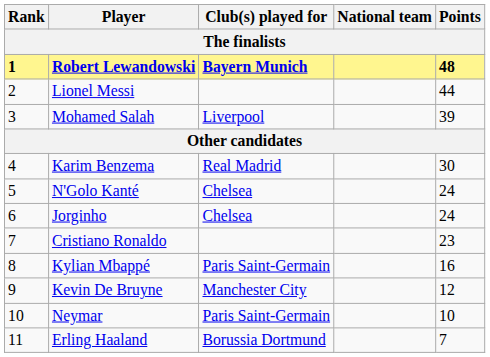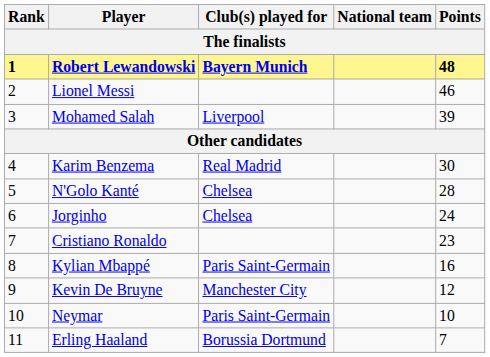 <table class="wikitable plainrowheaders sortable">
 <tr>
 <th>Rank</th>
 <th>Player</th>
 <th>Club(s) played for</th>
 <th>National team</th>
 <th>Points</th>
 </tr>
 <tr>
 <th colspan="5">The finalists</th>
 </tr>
 <tr style="background-color: #FFF68F; font-weight: bold;">
 <td>1</td>
 <td><a href='#'>Robert Lewandowski</a></td>
 <td> <a href='#'>Bayern Munich</a></td>
 <td></td>
 <td>48</td>
 </tr>
 <tr>
 <td>2</td>
 <td><a href='#'>Lionel Messi</a></td>
 <td></td>
 <td></td>
-<td>44</td>
+<td>46</td>
 </tr>
 <tr>
 <td>3</td>
 <td><a href='#'>Mohamed Salah</a></td>
 <td> <a href='#'>Liverpool</a></td>
 <td></td>
 <td>39</td>
 </tr>
 <tr>
 <th colspan="5">Other candidates</th>
 </tr>
 <tr>
 <td>4</td>
 <td><a href='#'>Karim Benzema</a></td>
 <td> <a href='#'>Real Madrid</a></td>
 <td></td>
 <td>30</td>
 </tr>
 <tr>
 <td>5</td>
 <td><a href='#'>N'Golo Kanté</a></td>
 <td> <a href='#'>Chelsea</a></td>
 <td></td>
-<td>24</td>
+<td>28</td>
 </tr>
 <tr>
 <td>6</td>
 <td><a href='#'>Jorginho</a></td>
 <td> <a href='#'>Chelsea</a></td>
 <td></td>
 <td>24</td>
 </tr>
 <tr>
 <td>7</td>
 <td><a href='#'>Cristiano Ronaldo</a></td>
 <td></td>
 <td></td>
 <td>23</td>
 </tr>
 <tr>
 <td>8</td>
 <td><a href='#'>Kylian Mbappé</a></td>
 <td> <a href='#'>Paris Saint-Germain</a></td>
 <td></td>
 <td>16</td>
 </tr>
 <tr>
 <td>9</td>
 <td><a href='#'>Kevin De Bruyne</a></td>
 <td> <a href='#'>Manchester City</a></td>
 <td></td>
 <td>12</td>
 </tr>
 <tr>
 <td>10</td>
 <td><a href='#'>Neymar</a></td>
 <td> <a href='#'>Paris Saint-Germain</a></td>
 <td></td>
 <td>10</td>
 </tr>
 <tr>
 <td>11</td>
 <td><a href='#'>Erling Haaland</a></td>
 <td> <a href='#'>Borussia Dortmund</a></td>
 <td></td>
 <td>7</td>
 </tr>
 </table>
